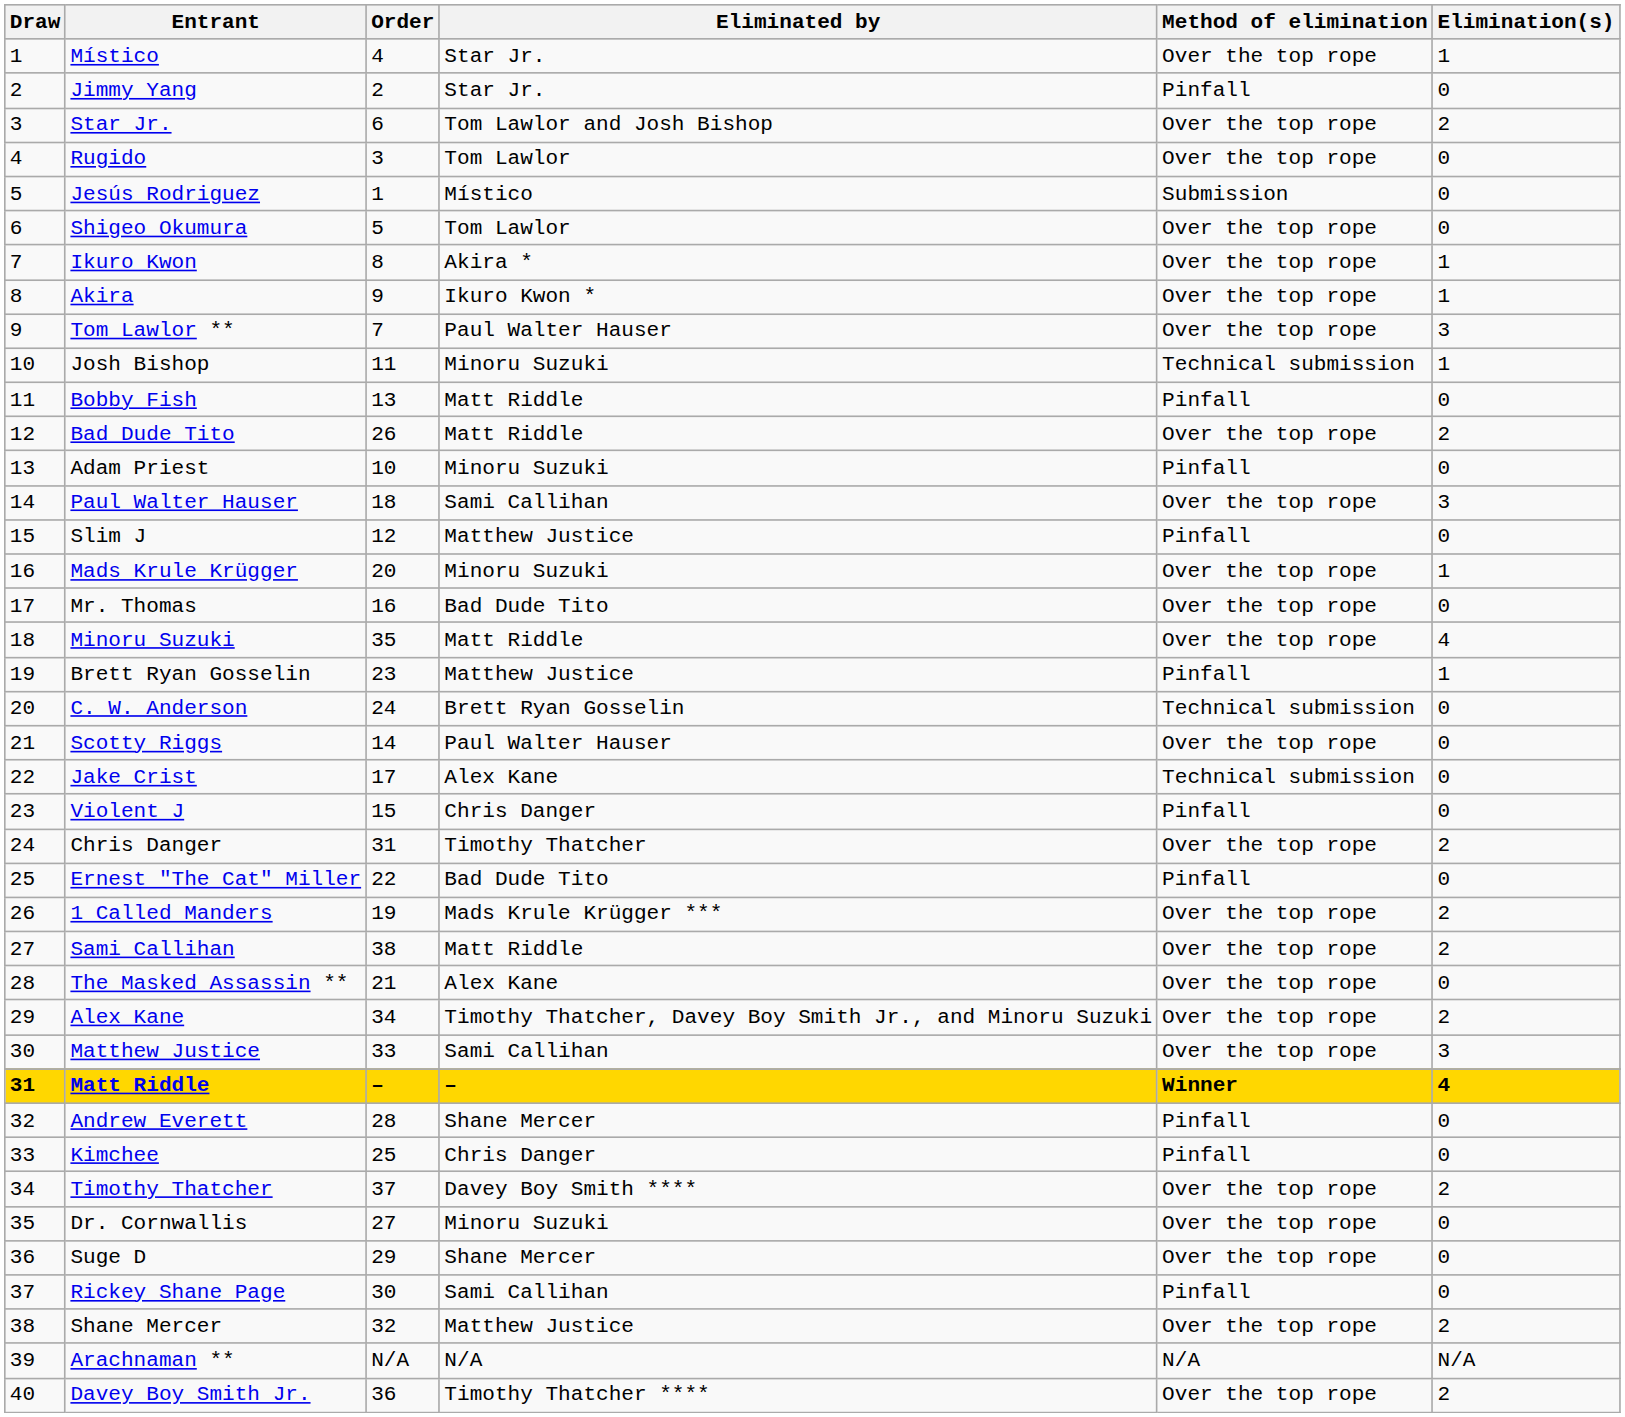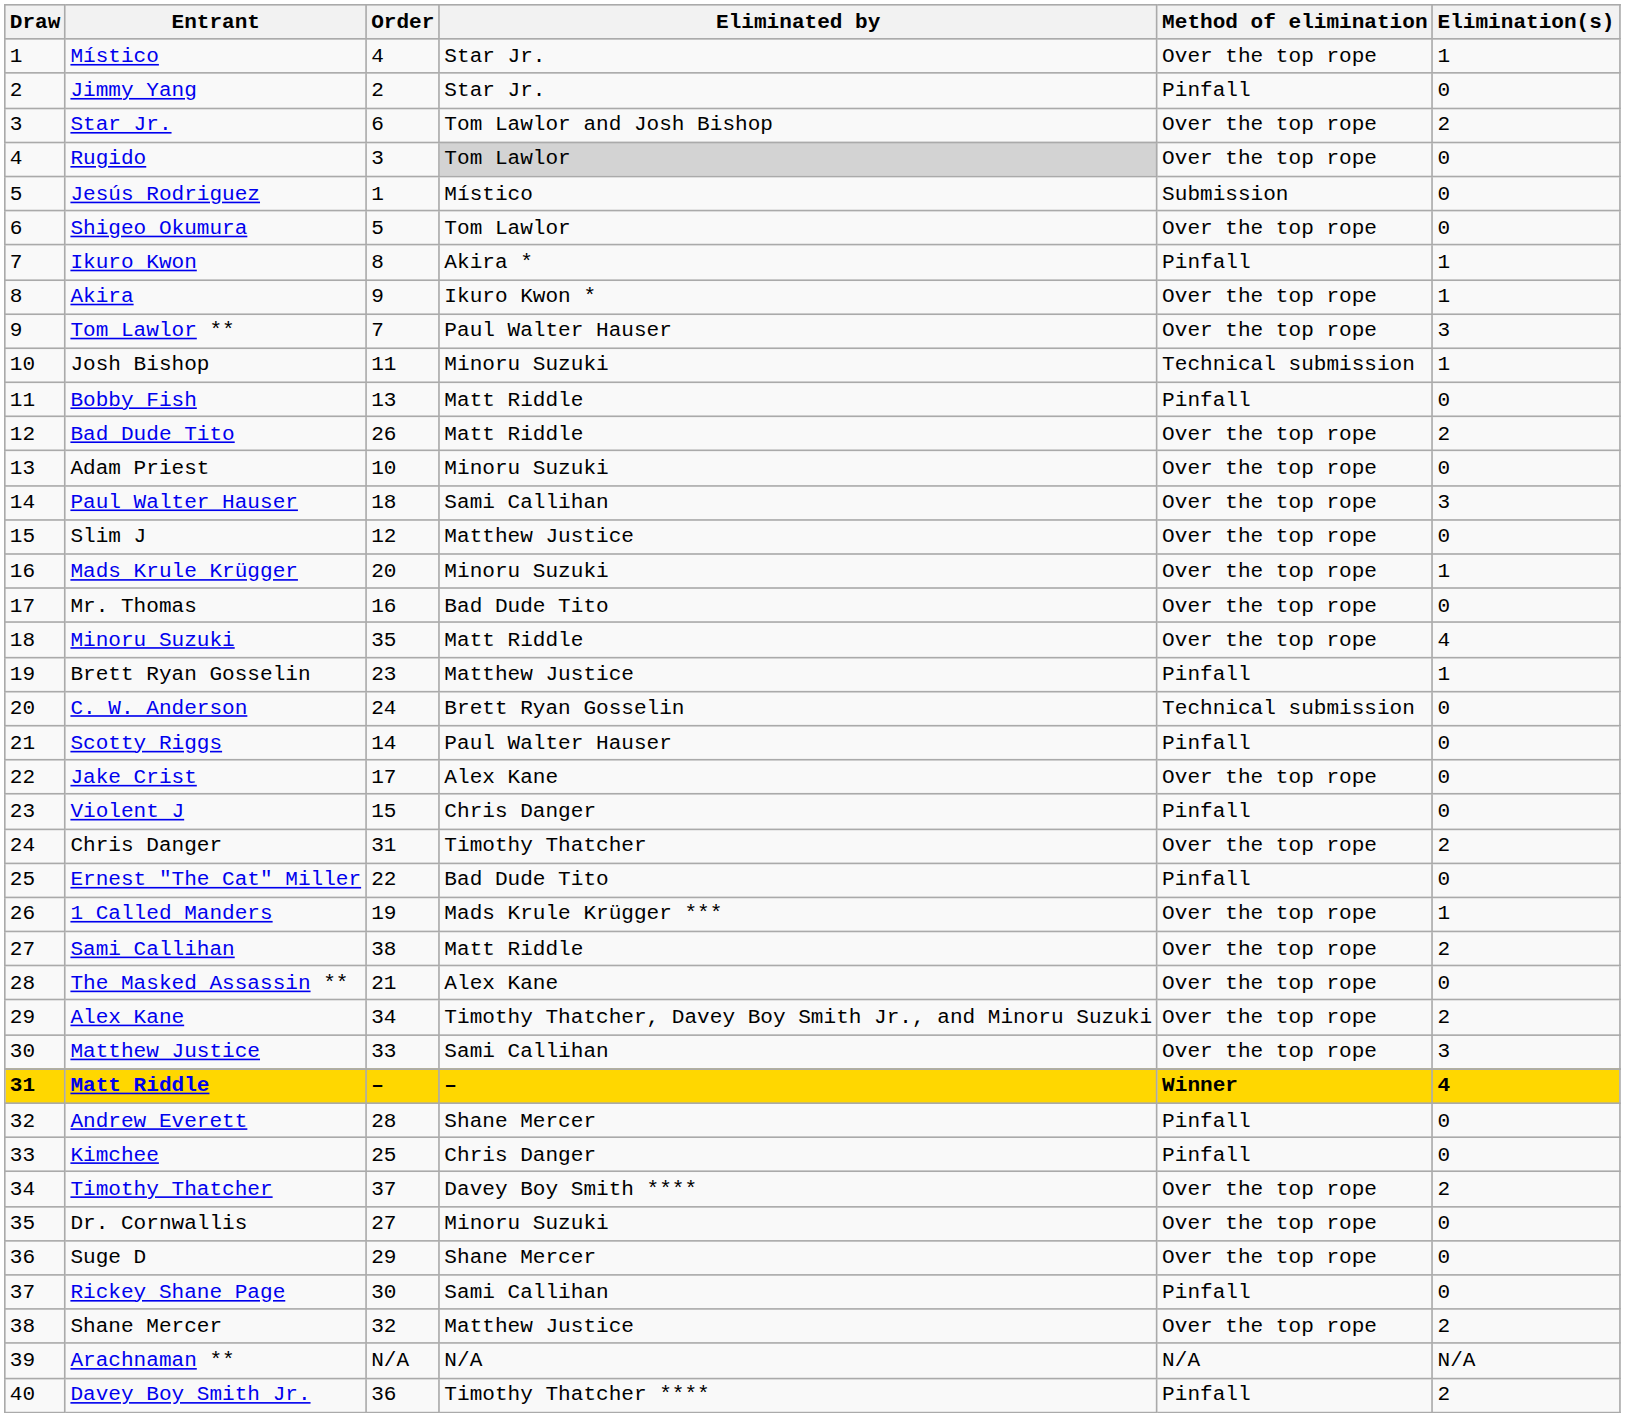 <table class="wikitable sortable">
 <tr>
 <th>Draw</th>
 <th>Entrant</th>
 <th>Order</th>
 <th>Eliminated by</th>
 <th>Method of elimination</th>
 <th>Elimination(s)</th>
 </tr>
 <tr>
 <td>1</td>
 <td><a href='#'>Místico</a></td>
 <td>4</td>
 <td>Star Jr.</td>
 <td>Over the top rope</td>
 <td>1</td>
 </tr>
 <tr>
 <td>2</td>
 <td><a href='#'>Jimmy Yang</a></td>
 <td>2</td>
 <td>Star Jr.</td>
 <td>Pinfall</td>
 <td>0</td>
 </tr>
 <tr>
 <td>3</td>
 <td><a href='#'>Star Jr.</a></td>
 <td>6</td>
 <td>Tom Lawlor and Josh Bishop</td>
 <td>Over the top rope</td>
 <td>2</td>
 </tr>
 <tr>
 <td>4</td>
 <td><a href='#'>Rugido</a></td>
 <td>3</td>
-<td>Tom Lawlor</td>
+<td style="background: lightgrey;">Tom Lawlor</td>
 <td>Over the top rope</td>
 <td>0</td>
 </tr>
 <tr>
 <td>5</td>
 <td><a href='#'>Jesús Rodriguez</a></td>
 <td>1</td>
 <td>Místico</td>
 <td>Submission</td>
 <td>0</td>
 </tr>
 <tr>
 <td>6</td>
 <td><a href='#'>Shigeo Okumura</a></td>
 <td>5</td>
 <td>Tom Lawlor</td>
 <td>Over the top rope</td>
 <td>0</td>
 </tr>
 <tr>
 <td>7</td>
 <td><a href='#'>Ikuro Kwon</a></td>
 <td>8</td>
 <td>Akira *</td>
-<td>Over the top rope</td>
+<td>Pinfall</td>
 <td>1</td>
 </tr>
 <tr>
 <td>8</td>
 <td><a href='#'>Akira</a></td>
 <td>9</td>
 <td>Ikuro Kwon *</td>
 <td>Over the top rope</td>
 <td>1</td>
 </tr>
 <tr>
 <td>9</td>
 <td><a href='#'>Tom Lawlor</a> **</td>
 <td>7</td>
 <td>Paul Walter Hauser</td>
 <td>Over the top rope</td>
 <td>3</td>
 </tr>
 <tr>
 <td>10</td>
 <td>Josh Bishop</td>
 <td>11</td>
 <td>Minoru Suzuki</td>
 <td>Technical submission</td>
 <td>1</td>
 </tr>
 <tr>
 <td>11</td>
 <td><a href='#'>Bobby Fish</a></td>
 <td>13</td>
 <td>Matt Riddle</td>
 <td>Pinfall</td>
 <td>0</td>
 </tr>
 <tr>
 <td>12</td>
 <td><a href='#'>Bad Dude Tito</a></td>
 <td>26</td>
 <td>Matt Riddle</td>
 <td>Over the top rope</td>
 <td>2</td>
 </tr>
 <tr>
 <td>13</td>
 <td>Adam Priest</td>
 <td>10</td>
 <td>Minoru Suzuki</td>
-<td>Pinfall</td>
+<td>Over the top rope</td>
 <td>0</td>
 </tr>
 <tr>
 <td>14</td>
 <td><a href='#'>Paul Walter Hauser</a></td>
 <td>18</td>
 <td>Sami Callihan</td>
 <td>Over the top rope</td>
 <td>3</td>
 </tr>
 <tr>
 <td>15</td>
 <td>Slim J</td>
 <td>12</td>
 <td>Matthew Justice</td>
-<td>Pinfall</td>
+<td>Over the top rope</td>
 <td>0</td>
 </tr>
 <tr>
 <td>16</td>
 <td><a href='#'>Mads Krule Krügger</a></td>
 <td>20</td>
 <td>Minoru Suzuki</td>
 <td>Over the top rope</td>
 <td>1</td>
 </tr>
 <tr>
 <td>17</td>
 <td>Mr. Thomas</td>
 <td>16</td>
 <td>Bad Dude Tito</td>
 <td>Over the top rope</td>
 <td>0</td>
 </tr>
 <tr>
 <td>18</td>
 <td><a href='#'>Minoru Suzuki</a></td>
 <td>35</td>
 <td>Matt Riddle</td>
 <td>Over the top rope</td>
 <td>4</td>
 </tr>
 <tr>
 <td>19</td>
 <td>Brett Ryan Gosselin</td>
 <td>23</td>
 <td>Matthew Justice</td>
 <td>Pinfall</td>
 <td>1</td>
 </tr>
 <tr>
 <td>20</td>
 <td><a href='#'>C. W. Anderson</a></td>
 <td>24</td>
 <td>Brett Ryan Gosselin</td>
 <td>Technical submission</td>
 <td>0</td>
 </tr>
 <tr>
 <td>21</td>
 <td><a href='#'>Scotty Riggs</a></td>
 <td>14</td>
 <td>Paul Walter Hauser</td>
-<td>Over the top rope</td>
+<td>Pinfall</td>
 <td>0</td>
 </tr>
 <tr>
 <td>22</td>
 <td><a href='#'>Jake Crist</a></td>
 <td>17</td>
 <td>Alex Kane</td>
-<td>Technical submission</td>
+<td>Over the top rope</td>
 <td>0</td>
 </tr>
 <tr>
 <td>23</td>
 <td><a href='#'>Violent J</a></td>
 <td>15</td>
 <td>Chris Danger</td>
 <td>Pinfall</td>
 <td>0</td>
 </tr>
 <tr>
 <td>24</td>
 <td>Chris Danger</td>
 <td>31</td>
 <td>Timothy Thatcher</td>
 <td>Over the top rope</td>
 <td>2</td>
 </tr>
 <tr>
 <td>25</td>
 <td><a href='#'>Ernest "The Cat" Miller</a></td>
 <td>22</td>
 <td>Bad Dude Tito</td>
 <td>Pinfall</td>
 <td>0</td>
 </tr>
 <tr>
 <td>26</td>
 <td><a href='#'>1 Called Manders</a></td>
 <td>19</td>
 <td>Mads Krule Krügger ***</td>
 <td>Over the top rope</td>
-<td>2</td>
+<td>1</td>
 </tr>
 <tr>
 <td>27</td>
 <td><a href='#'>Sami Callihan</a></td>
 <td>38</td>
 <td>Matt Riddle</td>
 <td>Over the top rope</td>
 <td>2</td>
 </tr>
 <tr>
 <td>28</td>
 <td><a href='#'>The Masked Assassin</a> **</td>
 <td>21</td>
 <td>Alex Kane</td>
 <td>Over the top rope</td>
 <td>0</td>
 </tr>
 <tr>
 <td>29</td>
 <td><a href='#'>Alex Kane</a></td>
 <td>34</td>
 <td>Timothy Thatcher, Davey Boy Smith Jr., and Minoru Suzuki</td>
 <td>Over the top rope</td>
 <td>2</td>
 </tr>
 <tr>
 <td>30</td>
 <td><a href='#'>Matthew Justice</a></td>
 <td>33</td>
 <td>Sami Callihan</td>
 <td>Over the top rope</td>
 <td>3</td>
 </tr>
 <tr>
 </tr>
 <tr style="background: gold">
 <td><strong>31</strong></td>
 <td><strong><a href='#'>Matt Riddle</a></strong></td>
 <td><strong>–</strong></td>
 <td><strong>–</strong></td>
 <td><strong>Winner</strong></td>
 <td><strong>4</strong></td>
 </tr>
 <tr>
 <td>32</td>
 <td><a href='#'>Andrew Everett</a></td>
 <td>28</td>
 <td>Shane Mercer</td>
 <td>Pinfall</td>
 <td>0</td>
 </tr>
 <tr>
 <td>33</td>
 <td><a href='#'>Kimchee</a></td>
 <td>25</td>
 <td>Chris Danger</td>
 <td>Pinfall</td>
 <td>0</td>
 </tr>
 <tr>
 <td>34</td>
 <td><a href='#'>Timothy Thatcher</a></td>
 <td>37</td>
 <td>Davey Boy Smith ****</td>
 <td>Over the top rope</td>
 <td>2</td>
 </tr>
 <tr>
 <td>35</td>
 <td>Dr. Cornwallis</td>
 <td>27</td>
 <td>Minoru Suzuki</td>
 <td>Over the top rope</td>
 <td>0</td>
 </tr>
 <tr>
 <td>36</td>
 <td>Suge D</td>
 <td>29</td>
 <td>Shane Mercer</td>
 <td>Over the top rope</td>
 <td>0</td>
 </tr>
 <tr>
 <td>37</td>
 <td><a href='#'>Rickey Shane Page</a></td>
 <td>30</td>
 <td>Sami Callihan</td>
 <td>Pinfall</td>
 <td>0</td>
 </tr>
 <tr>
 <td>38</td>
 <td>Shane Mercer</td>
 <td>32</td>
 <td>Matthew Justice</td>
 <td>Over the top rope</td>
 <td>2</td>
 </tr>
 <tr>
 <td>39</td>
 <td><a href='#'>Arachnaman</a> **</td>
 <td>N/A</td>
 <td>N/A</td>
 <td>N/A</td>
 <td>N/A</td>
 </tr>
 <tr>
 <td>40</td>
 <td><a href='#'>Davey Boy Smith Jr.</a></td>
 <td>36</td>
 <td>Timothy Thatcher ****</td>
-<td>Over the top rope</td>
+<td>Pinfall</td>
 <td>2</td>
 </tr>
 </table>
